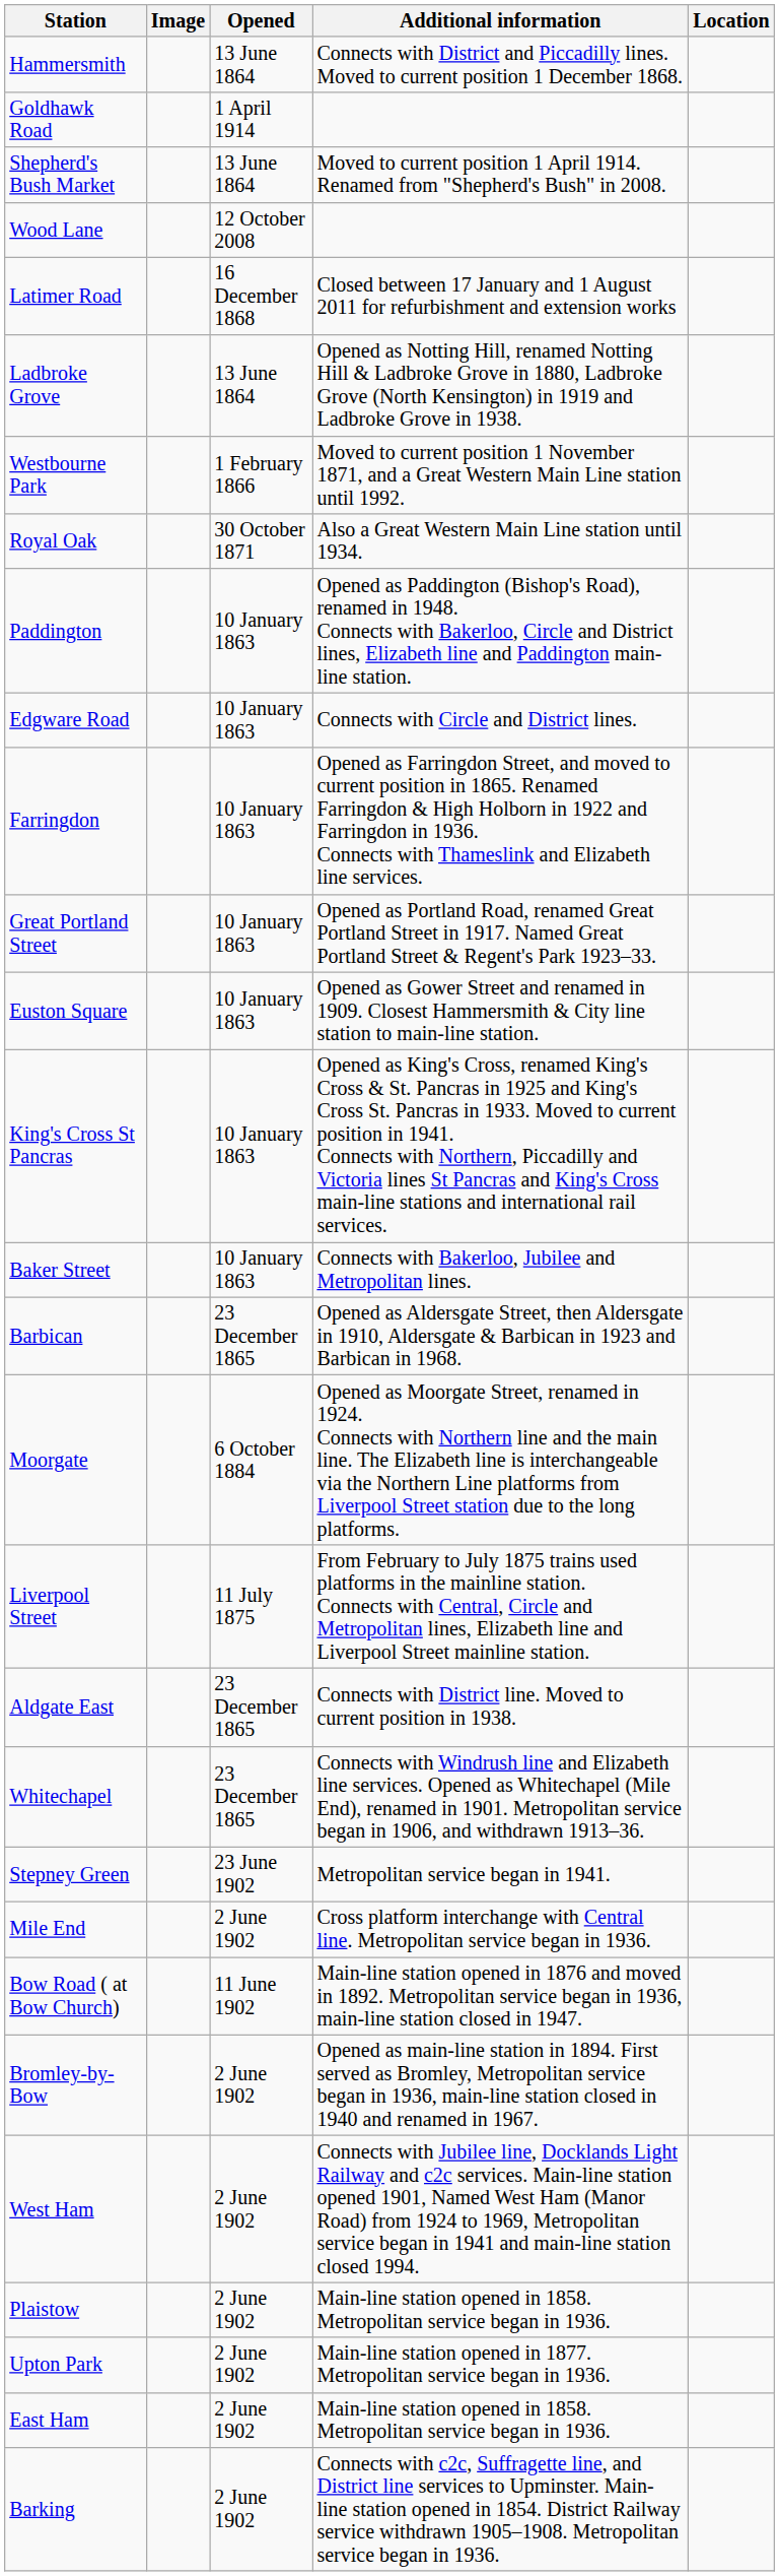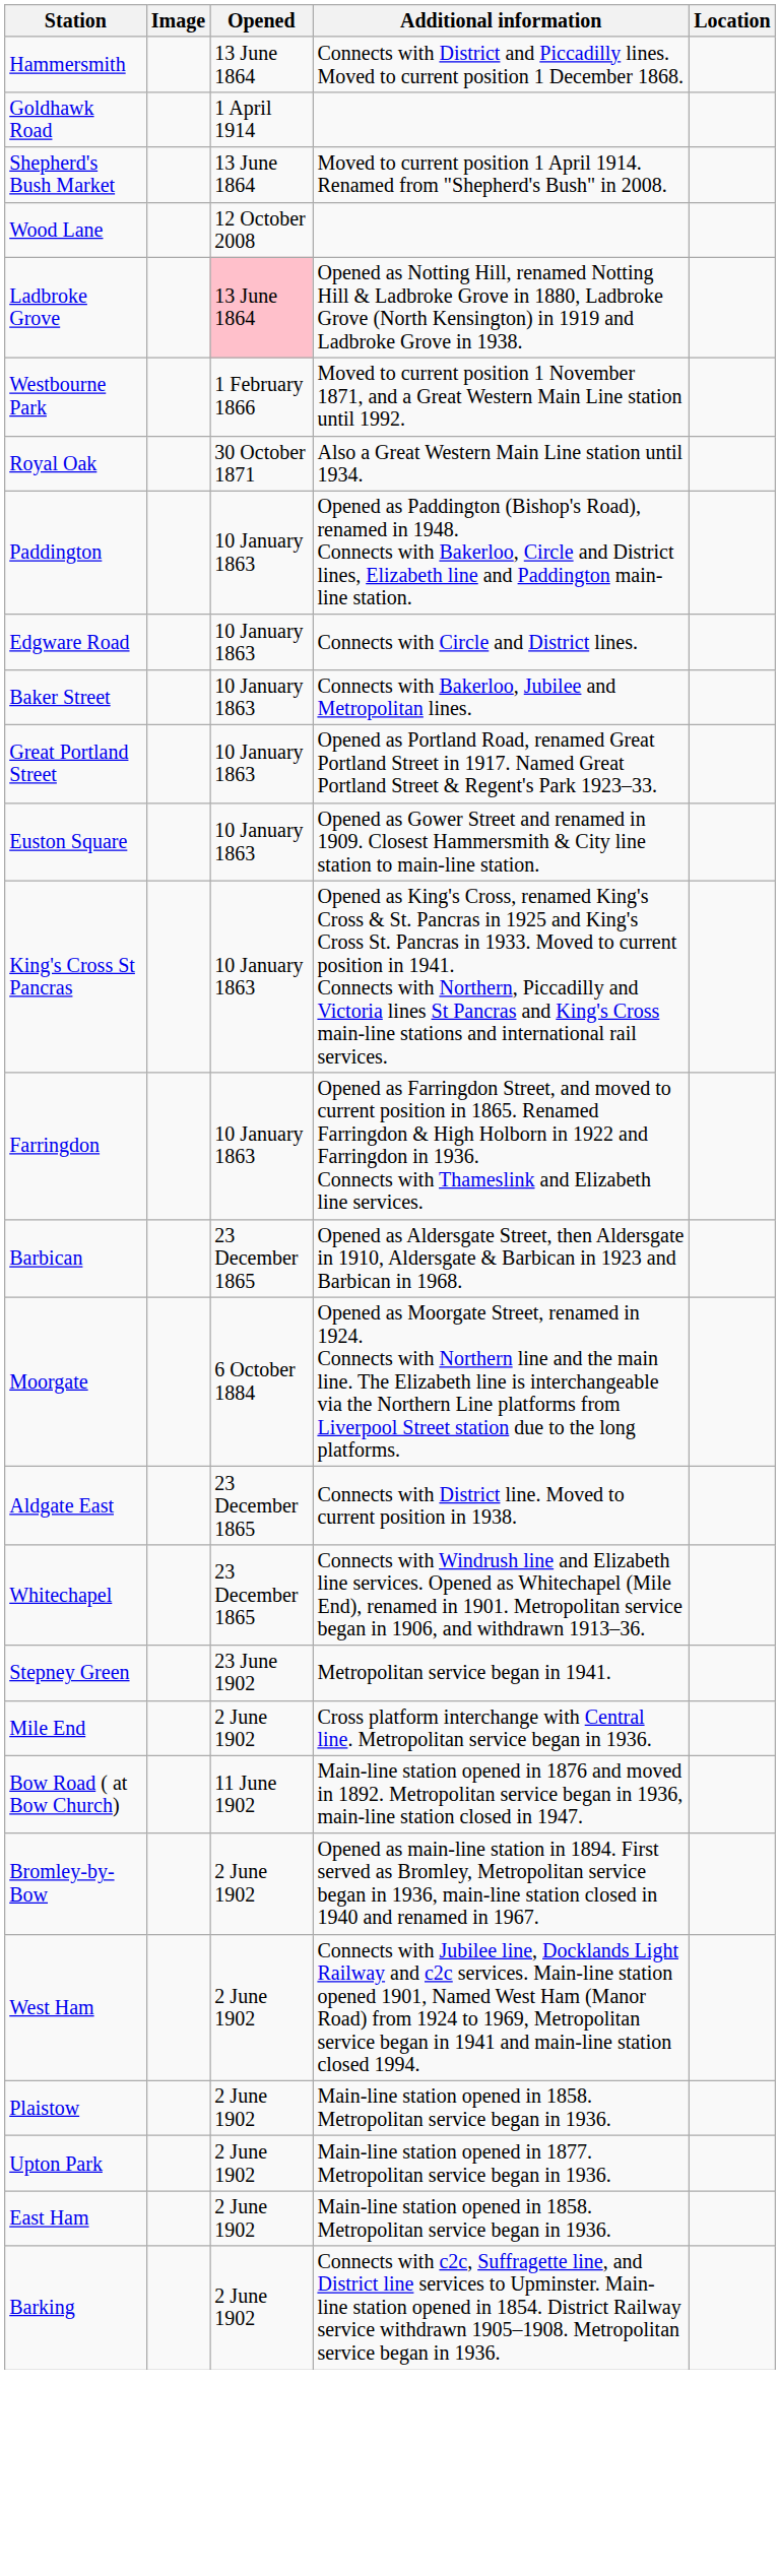 <table class="wikitable sortable">
 <tr>
 <th>Station</th>
 <th class=unsortable>Image</th>
 <th>Opened</th>
 <th class=unsortable>Additional information</th>
 <th>Location</th>
 </tr>
 <tr>
 <td><a href='#'>Hammersmith</a> </td>
 <td></td>
 <td>13 June 1864</td>
 <td>Connects with <a href='#'>District</a> and <a href='#'>Piccadilly</a> lines. Moved to current position 1 December 1868.</td>
 <td></td>
 </tr>
 <tr>
 <td><a href='#'>Goldhawk Road</a></td>
 <td></td>
 <td>1 April 1914</td>
 <td></td>
 <td></td>
 </tr>
 <tr>
 <td><a href='#'>Shepherd's Bush Market</a></td>
 <td></td>
 <td>13 June 1864</td>
 <td>Moved to current position 1 April 1914. Renamed from "Shepherd's Bush" in 2008.</td>
 <td></td>
 </tr>
 <tr>
 <td><a href='#'>Wood Lane</a> </td>
 <td></td>
 <td>12 October 2008</td>
 <td></td>
 <td></td>
 </tr>
 <tr>
-<td><a href='#'>Latimer Road</a></td>
-<td></td>
-<td>16 December 1868</td>
-<td>Closed between 17 January and 1 August 2011 for refurbishment and extension works</td>
-<td></td>
-</tr>
-<tr>
 <td><a href='#'>Ladbroke Grove</a></td>
 <td></td>
-<td>13 June 1864</td>
+<td style="background: pink;">13 June 1864</td>
 <td>Opened as Notting Hill, renamed Notting Hill & Ladbroke Grove in 1880, Ladbroke Grove (North Kensington) in 1919 and Ladbroke Grove in 1938.</td>
 <td></td>
 </tr>
 <tr>
 <td><a href='#'>Westbourne Park</a></td>
 <td></td>
 <td>1 February 1866</td>
 <td>Moved to current position 1 November 1871, and a Great Western Main Line station until 1992.</td>
 <td></td>
 </tr>
 <tr>
 <td><a href='#'>Royal Oak</a></td>
 <td></td>
 <td>30 October 1871</td>
 <td>Also a Great Western Main Line station until 1934.</td>
 <td></td>
 </tr>
 <tr>
 <td><a href='#'>Paddington</a>   </td>
 <td></td>
 <td>10 January 1863</td>
 <td>Opened as Paddington (Bishop's Road), renamed in 1948. <br>Connects with <a href='#'>Bakerloo</a>, <a href='#'>Circle</a> and District lines, <a href='#'>Elizabeth line</a> and <a href='#'>Paddington</a> main-line station.</td>
 <td></td>
 </tr>
 <tr>
 <td><a href='#'>Edgware Road</a></td>
 <td></td>
 <td>10 January 1863</td>
 <td>Connects with <a href='#'>Circle</a> and <a href='#'>District</a> lines.</td>
 <td></td>
 </tr>
 <tr>
-<td><a href='#'>Farringdon</a>    </td>
+<td><a href='#'>Baker Street</a></td>
 <td></td>
 <td>10 January 1863</td>
-<td>Opened as Farringdon Street, and moved to current position in 1865. Renamed Farringdon & High Holborn in 1922 and Farringdon in 1936.<br>Connects with <a href='#'>Thameslink</a> and Elizabeth line services.</td>
+<td>Connects with <a href='#'>Bakerloo</a>, <a href='#'>Jubilee</a> and <a href='#'>Metropolitan</a> lines.</td>
 <td></td>
 </tr>
 <tr>
 <td><a href='#'>Great Portland Street</a></td>
 <td></td>
 <td>10 January 1863</td>
 <td>Opened as Portland Road, renamed Great Portland Street in 1917. Named Great Portland Street & Regent's Park 1923–33.</td>
 <td></td>
 </tr>
 <tr>
 <td><a href='#'>Euston Square</a></td>
 <td></td>
 <td>10 January 1863</td>
 <td>Opened as Gower Street and renamed in 1909. Closest Hammersmith & City line station to  main-line station.</td>
 <td></td>
 </tr>
 <tr>
 <td><a href='#'>King's Cross St Pancras</a>    </td>
 <td></td>
 <td>10 January 1863</td>
 <td>Opened as King's Cross, renamed King's Cross & St. Pancras in 1925 and King's Cross St. Pancras in 1933. Moved to current position in 1941.<br>Connects with <a href='#'>Northern</a>, Piccadilly and <a href='#'>Victoria</a> lines <a href='#'>St Pancras</a> and <a href='#'>King's Cross</a> main-line stations and international rail services.</td>
 <td></td>
 </tr>
 <tr>
-<td><a href='#'>Baker Street</a></td>
+<td><a href='#'>Farringdon</a>    </td>
 <td></td>
 <td>10 January 1863</td>
-<td>Connects with <a href='#'>Bakerloo</a>, <a href='#'>Jubilee</a> and <a href='#'>Metropolitan</a> lines.</td>
+<td>Opened as Farringdon Street, and moved to current position in 1865. Renamed Farringdon & High Holborn in 1922 and Farringdon in 1936.<br>Connects with <a href='#'>Thameslink</a> and Elizabeth line services.</td>
 <td></td>
 </tr>
 <tr>
 <td><a href='#'>Barbican</a></td>
 <td></td>
 <td>23 December 1865</td>
 <td>Opened as Aldersgate Street, then Aldersgate in 1910, Aldersgate & Barbican in 1923 and Barbican in 1968.</td>
 <td></td>
 </tr>
 <tr>
 <td><a href='#'>Moorgate</a>  </td>
 <td></td>
 <td>6 October 1884</td>
 <td>Opened as Moorgate Street, renamed in 1924.<br>Connects with <a href='#'>Northern</a> line and the main line. The Elizabeth line is interchangeable via the Northern Line platforms from <a href='#'>Liverpool Street station</a> due to the long platforms.</td>
-<td></td>
-</tr>
-<tr>
-<td><a href='#'>Liverpool Street</a>   </td>
-<td></td>
-<td>11 July 1875</td>
-<td>From February to July 1875 trains used platforms in the mainline station.<br>Connects with <a href='#'>Central</a>, <a href='#'>Circle</a> and <a href='#'>Metropolitan</a> lines, Elizabeth line and Liverpool Street mainline station.</td>
 <td></td>
 </tr>
 <tr>
 <td><a href='#'>Aldgate East</a></td>
 <td></td>
 <td>23 December 1865</td>
 <td>Connects with <a href='#'>District</a> line. Moved to current position in 1938.</td>
 <td></td>
 </tr>
 <tr>
 <td><a href='#'>Whitechapel</a>  </td>
 <td></td>
 <td>23 December 1865</td>
 <td>Connects with <a href='#'>Windrush line</a> and Elizabeth line services. Opened as Whitechapel (Mile End), renamed in 1901. Metropolitan service began in 1906, and withdrawn 1913–36.</td>
 <td></td>
 </tr>
 <tr>
 <td><a href='#'>Stepney Green</a></td>
 <td></td>
 <td>23 June 1902</td>
 <td>Metropolitan service began in 1941.</td>
 <td></td>
 </tr>
 <tr>
 <td><a href='#'>Mile End</a></td>
 <td></td>
 <td>2 June 1902</td>
 <td>Cross platform interchange with <a href='#'>Central line</a>. Metropolitan service began in 1936.</td>
 <td></td>
 </tr>
 <tr>
 <td><a href='#'>Bow Road</a> ( at <a href='#'>Bow Church</a>)</td>
 <td></td>
 <td>11 June 1902</td>
 <td>Main-line station opened in 1876 and moved in 1892. Metropolitan service began in 1936, main-line station closed in 1947.</td>
 <td></td>
 </tr>
 <tr>
 <td><a href='#'>Bromley-by-Bow</a> </td>
 <td></td>
 <td>2 June 1902</td>
 <td>Opened as main-line station in 1894. First served as Bromley, Metropolitan service began in 1936, main-line station closed in 1940 and renamed in 1967.</td>
 <td></td>
 </tr>
 <tr>
 <td><a href='#'>West Ham</a>   </td>
 <td></td>
 <td>2 June 1902</td>
 <td>Connects with <a href='#'>Jubilee line</a>, <a href='#'>Docklands Light Railway</a> and <a href='#'>c2c</a> services. Main-line station opened 1901, Named West Ham (Manor Road) from 1924 to 1969, Metropolitan service began in 1941 and main-line station closed 1994.</td>
 <td></td>
 </tr>
 <tr>
 <td><a href='#'>Plaistow</a></td>
 <td></td>
 <td>2 June 1902</td>
 <td>Main-line station opened in 1858. Metropolitan service began in 1936.</td>
 <td></td>
 </tr>
 <tr>
 <td><a href='#'>Upton Park</a></td>
 <td></td>
 <td>2 June 1902</td>
 <td>Main-line station opened in 1877. Metropolitan service began in 1936.</td>
 <td></td>
 </tr>
 <tr>
 <td><a href='#'>East Ham</a> </td>
 <td></td>
 <td>2 June 1902</td>
 <td>Main-line station opened in 1858. Metropolitan service began in 1936.</td>
 <td></td>
 </tr>
 <tr>
 <td><a href='#'>Barking</a>   </td>
 <td></td>
 <td>2 June 1902</td>
 <td>Connects with <a href='#'>c2c</a>, <a href='#'>Suffragette line</a>, and <a href='#'>District line</a> services to Upminster. Main-line station opened in 1854. District Railway service withdrawn 1905–1908. Metropolitan service began in 1936.</td>
 <td></td>
 </tr>
 </table>
